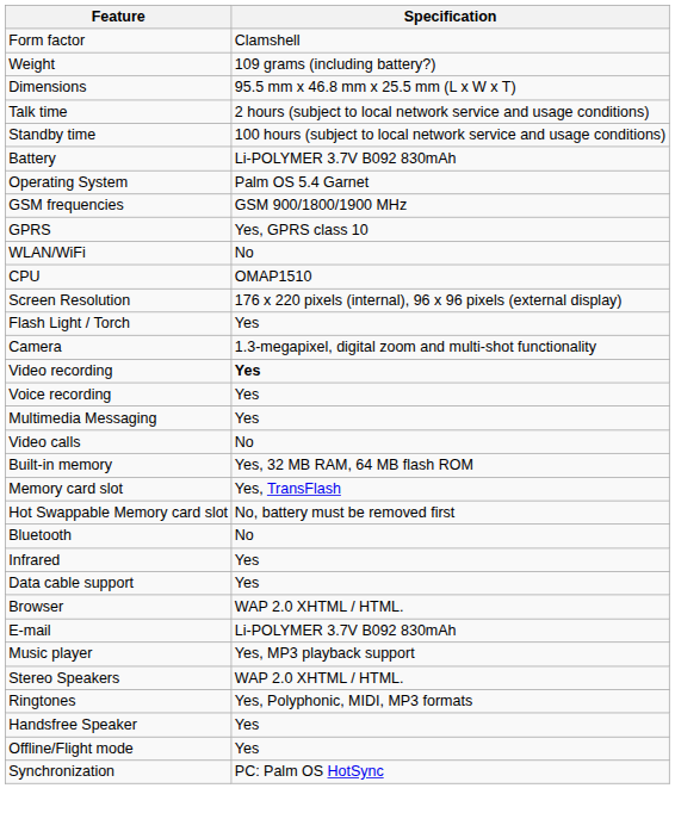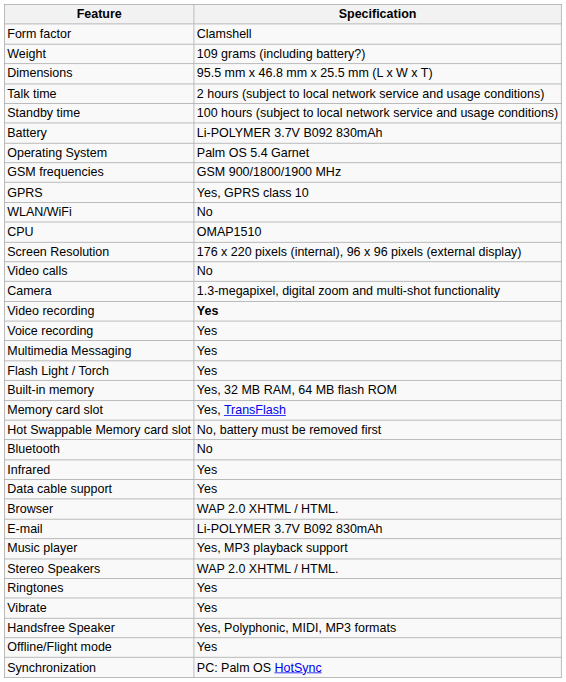 <table class="wikitable">
 <tr>
 <th>Feature</th>
 <th>Specification</th>
 </tr>
 <tr>
 <td>Form factor</td>
 <td>Clamshell</td>
 </tr>
 <tr>
 <td>Weight</td>
 <td>109 grams (including battery?)</td>
 </tr>
 <tr>
 <td>Dimensions</td>
 <td>95.5 mm x 46.8 mm x 25.5 mm (L x W x T)</td>
 </tr>
 <tr>
 <td>Talk time</td>
 <td>2 hours (subject to local network service and usage conditions)</td>
 </tr>
 <tr>
 <td>Standby time</td>
 <td>100 hours (subject to local network service and usage conditions)</td>
 </tr>
 <tr>
 <td>Battery</td>
 <td>Li-POLYMER 3.7V B092 830mAh</td>
 </tr>
 <tr>
 <td>Operating System</td>
 <td>Palm OS 5.4 Garnet</td>
 </tr>
 <tr>
 <td>GSM frequencies</td>
 <td>GSM 900/1800/1900 MHz</td>
 </tr>
 <tr>
 <td>GPRS</td>
 <td>Yes, GPRS class 10</td>
 </tr>
 <tr>
 <td>WLAN/WiFi</td>
 <td>No</td>
 </tr>
 <tr>
 <td>CPU</td>
 <td>OMAP1510</td>
 </tr>
 <tr>
 <td>Screen Resolution</td>
 <td>176 x 220 pixels (internal), 96 x 96 pixels (external display)</td>
 </tr>
 <tr>
-<td>Flash Light / Torch</td>
-<td>Yes</td>
+<td>Video calls</td>
+<td>No</td>
 </tr>
 <tr>
 <td>Camera</td>
 <td>1.3-megapixel, digital zoom and multi-shot functionality</td>
 </tr>
 <tr>
 <td>Video recording</td>
 <td><strong>Yes</strong></td>
 </tr>
 <tr>
 <td>Voice recording</td>
 <td>Yes</td>
 </tr>
 <tr>
 <td>Multimedia Messaging</td>
 <td>Yes</td>
 </tr>
 <tr>
-<td>Video calls</td>
-<td>No</td>
+<td>Flash Light / Torch</td>
+<td>Yes</td>
 </tr>
 <tr>
 <td>Built-in memory</td>
 <td>Yes, 32 MB RAM, 64 MB flash ROM</td>
 </tr>
 <tr>
 <td>Memory card slot</td>
 <td>Yes, <a href='#'>TransFlash</a></td>
 </tr>
 <tr>
 <td>Hot Swappable Memory card slot</td>
 <td>No, battery must be removed first</td>
 </tr>
 <tr>
 <td>Bluetooth</td>
 <td>No</td>
 </tr>
 <tr>
 <td>Infrared</td>
 <td>Yes</td>
 </tr>
 <tr>
 <td>Data cable support</td>
 <td>Yes</td>
 </tr>
 <tr>
 <td>Browser</td>
 <td>WAP 2.0 XHTML / HTML.</td>
 </tr>
 <tr>
 <td>E-mail</td>
 <td>Li-POLYMER 3.7V B092 830mAh</td>
 </tr>
 <tr>
 <td>Music player</td>
 <td>Yes, MP3 playback support</td>
 </tr>
 <tr>
 <td>Stereo Speakers</td>
 <td>WAP 2.0 XHTML / HTML.</td>
 </tr>
 <tr>
 <td>Ringtones</td>
-<td>Yes, Polyphonic, MIDI, MP3 formats</td>
+<td>Yes</td>
+</tr>
+<tr>
+<td>Vibrate</td>
+<td>Yes</td>
 </tr>
 <tr>
 <td>Handsfree Speaker</td>
-<td>Yes</td>
+<td>Yes, Polyphonic, MIDI, MP3 formats</td>
 </tr>
 <tr>
 <td>Offline/Flight mode</td>
 <td>Yes</td>
 </tr>
 <tr>
 <td>Synchronization</td>
 <td>PC: Palm OS <a href='#'>HotSync</a></td>
 </tr>
 </table>
